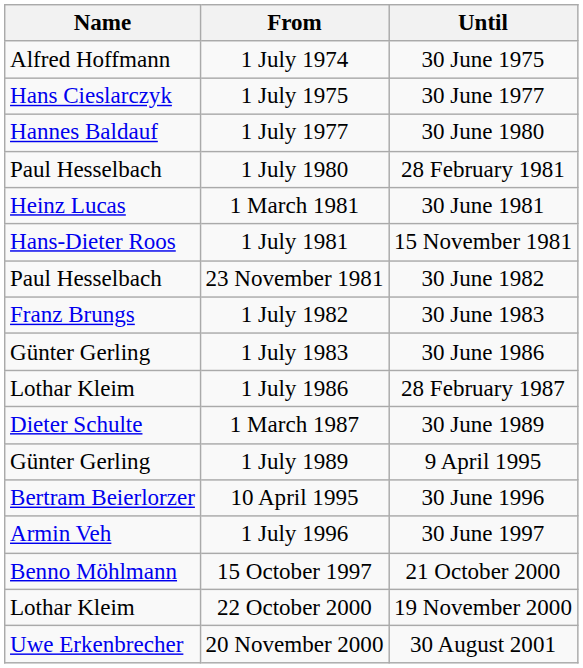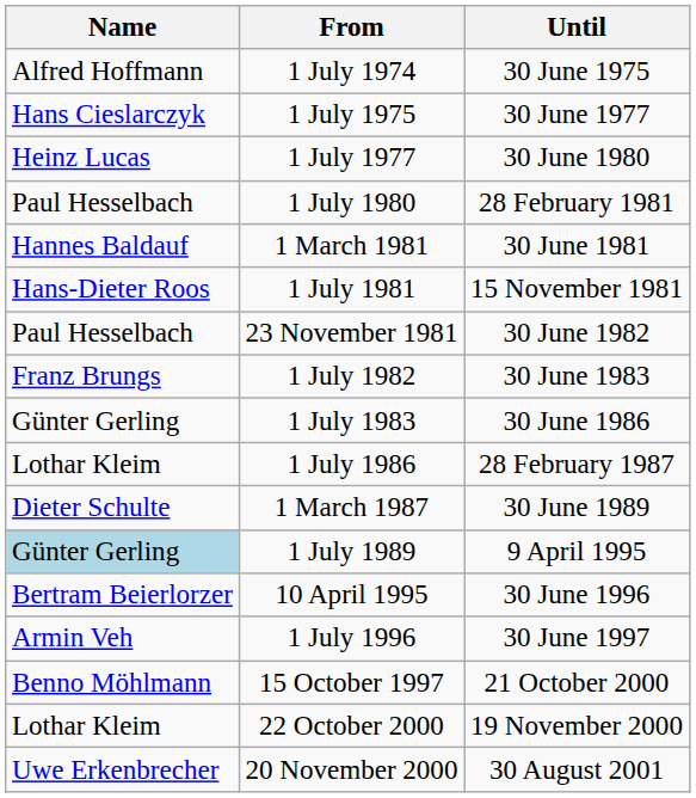 <table class="wikitable">
 <tr>
 <th>Name</th>
 <th>From</th>
 <th>Until</th>
 </tr>
 <tr style="text-align:center;">
 <td style="text-align:left;"> Alfred Hoffmann</td>
 <td>1 July 1974</td>
 <td>30 June 1975</td>
 </tr>
 <tr style="text-align:center;">
 <td style="text-align:left;"> <a href='#'>Hans Cieslarczyk</a></td>
 <td>1 July 1975</td>
 <td>30 June 1977</td>
 </tr>
 <tr style="text-align:center;">
-<td style="text-align:left;"> <a href='#'>Hannes Baldauf</a></td>
+<td style="text-align:left;"> <a href='#'>Heinz Lucas</a></td>
 <td>1 July 1977</td>
 <td>30 June 1980</td>
 </tr>
 <tr style="text-align:center;">
 <td style="text-align:left;"> Paul Hesselbach</td>
 <td>1 July 1980</td>
 <td>28 February 1981</td>
 </tr>
 <tr style="text-align:center;">
-<td style="text-align:left;"> <a href='#'>Heinz Lucas</a></td>
+<td style="text-align:left;"> <a href='#'>Hannes Baldauf</a></td>
 <td>1 March 1981</td>
 <td>30 June 1981</td>
 </tr>
 <tr style="text-align:center;">
 <td style="text-align:left;"> <a href='#'>Hans-Dieter Roos</a></td>
 <td>1 July 1981</td>
 <td>15 November 1981</td>
 </tr>
 <tr style="text-align:center;">
 <td style="text-align:left;"> Paul Hesselbach</td>
 <td>23 November 1981</td>
 <td>30 June 1982</td>
 </tr>
 <tr style="text-align:center;">
 <td style="text-align:left;"> <a href='#'>Franz Brungs</a></td>
 <td>1 July 1982</td>
 <td>30 June 1983</td>
 </tr>
 <tr style="text-align:center;">
 <td style="text-align:left;"> Günter Gerling</td>
 <td>1 July 1983</td>
 <td>30 June 1986</td>
 </tr>
 <tr style="text-align:center;">
 <td style="text-align:left;"> Lothar Kleim</td>
 <td>1 July 1986</td>
 <td>28 February 1987</td>
 </tr>
 <tr style="text-align:center;">
 <td style="text-align:left;"> <a href='#'>Dieter Schulte</a></td>
 <td>1 March 1987</td>
 <td>30 June 1989</td>
 </tr>
 <tr style="text-align:center;">
-<td style="text-align:left;"> Günter Gerling</td>
+<td style="background: lightblue; text-align:left;"> Günter Gerling</td>
 <td>1 July 1989</td>
 <td>9 April 1995</td>
 </tr>
 <tr style="text-align:center;">
 <td style="text-align:left;"> <a href='#'>Bertram Beierlorzer</a></td>
 <td>10 April 1995</td>
 <td>30 June 1996</td>
 </tr>
 <tr style="text-align:center;">
 <td style="text-align:left;"> <a href='#'>Armin Veh</a></td>
 <td>1 July 1996</td>
 <td>30 June 1997</td>
 </tr>
 <tr style="text-align:center;">
 <td style="text-align:left;"> <a href='#'>Benno Möhlmann</a></td>
 <td>15 October 1997</td>
 <td>21 October 2000</td>
 </tr>
 <tr style="text-align:center;">
 <td style="text-align:left;"> Lothar Kleim</td>
 <td>22 October 2000</td>
 <td>19 November 2000</td>
 </tr>
 <tr style="text-align:center;">
 <td style="text-align:left;"> <a href='#'>Uwe Erkenbrecher</a></td>
 <td>20 November 2000</td>
 <td>30 August 2001</td>
 </tr>
 </table>
